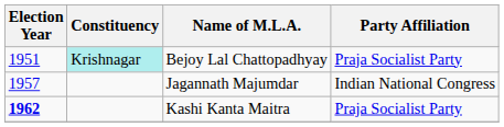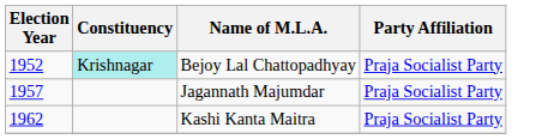 <table class="wikitable sortable"ìÍĦĤĠčw>
 <tr>
 <th>Election<br> Year</th>
 <th>Constituency</th>
 <th>Name of M.L.A.</th>
 <th>Party Affiliation</th>
 </tr>
 <tr>
-<td><a href='#'>1951</a></td>
+<td><a href='#'>1952</a></td>
 <td style="background: paleturquoise;">Krishnagar</td>
 <td>Bejoy Lal Chattopadhyay</td>
 <td><a href='#'>Praja Socialist Party</a></td>
 </tr>
 <tr>
 <td><a href='#'>1957</a></td>
 <td></td>
 <td>Jagannath Majumdar</td>
-<td>Indian National Congress</td>
+<td><a href='#'>Praja Socialist Party</a></td>
 </tr>
 <tr>
-<td><strong><a href='#'>1962</a></strong></td>
+<td><a href='#'>1962</a></td>
 <td></td>
 <td>Kashi Kanta Maitra</td>
 <td><a href='#'>Praja Socialist Party</a></td>
 </tr>
 <tr>
 </tr>
 </table>
